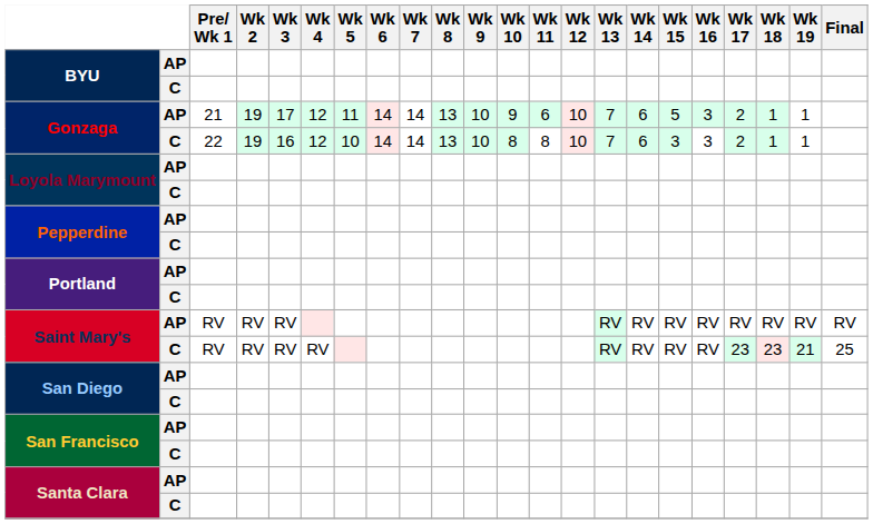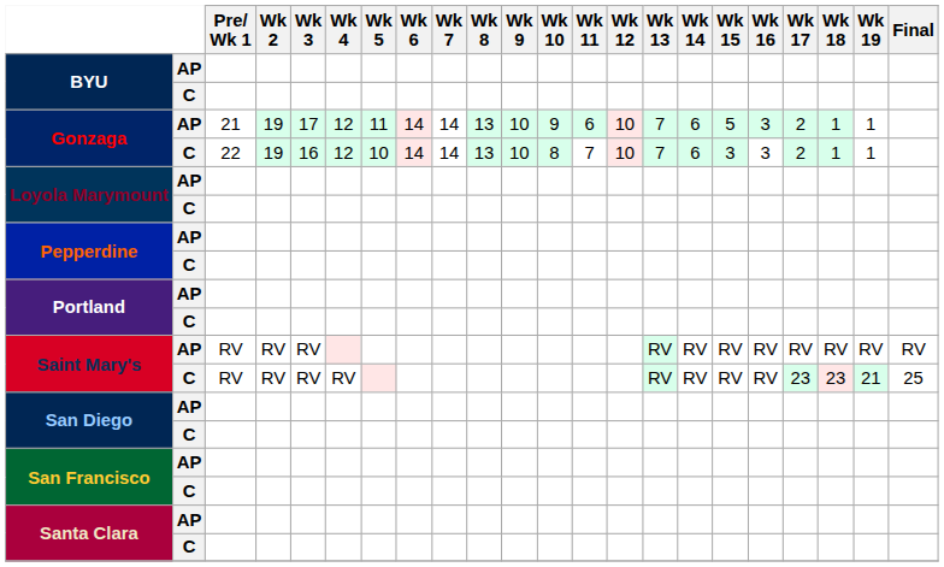 <table class="wikitable" style="white-space:nowrap;font-size:90%;">
 <tr>
 <th colspan=2 style="background:white; border-top-style:hidden; border-left-style:hidden;"> </th>
 <th>Pre/<br>Wk 1</th>
 <th>Wk<br>2</th>
 <th>Wk<br>3</th>
 <th>Wk<br>4</th>
 <th>Wk<br>5</th>
 <th>Wk<br>6</th>
 <th>Wk<br>7</th>
 <th>Wk<br>8</th>
 <th>Wk<br>9</th>
 <th>Wk<br>10</th>
 <th>Wk<br>11</th>
 <th>Wk<br>12</th>
 <th>Wk<br>13</th>
 <th>Wk<br>14</th>
 <th>Wk<br>15</th>
 <th>Wk<br>16</th>
 <th>Wk<br>17</th>
 <th>Wk<br>18</th>
 <th>Wk<br>19</th>
 <th>Final</th>
 </tr>
 <tr style="text-align:center;">
 <th rowspan=2 style="background:#002654; color:#FFFFFF;">BYU</th>
 <th>AP</th>
 <td style="background:#FFF;"></td>
 <td style="background:#FFF;"></td>
 <td style="background:#FFF;"></td>
 <td style="background:#FFF;"></td>
 <td style="background:#FFF;"></td>
 <td style="background:#FFF;"></td>
 <td style="background:#FFF;"></td>
 <td style="background:#FFF;"></td>
 <td style="background:#FFF;"></td>
 <td style="background:#FFF;"></td>
 <td style="background:#FFF;"></td>
 <td style="background:#FFF;"></td>
 <td style="background:#FFF;"></td>
 <td style="background:#FFF;"></td>
 <td style="background:#FFF;"></td>
 <td style="background:#FFF;"></td>
 <td style="background:#FFF;"></td>
 <td style="background:#FFF;"></td>
 <td style="background:#FFF;"></td>
 <td style="background:#FFF;"></td>
 </tr>
 <tr style="text-align:center;">
 <th>C</th>
 <td style="background:#FFF;"></td>
 <td style="background:#FFF;"></td>
 <td style="background:#FFF;"></td>
 <td style="background:#FFF;"></td>
 <td style="background:#FFF;"></td>
 <td style="background:#FFF;"></td>
 <td style="background:#FFF;"></td>
 <td style="background:#FFF;"></td>
 <td style="background:#FFF;"></td>
 <td style="background:#FFF;"></td>
 <td style="background:#FFF;"></td>
 <td style="background:#FFF;"></td>
 <td style="background:#FFF;"></td>
 <td style="background:#FFF;"></td>
 <td style="background:#FFF;"></td>
 <td style="background:#FFF;"></td>
 <td style="background:#FFF;"></td>
 <td style="background:#FFF;"></td>
 <td style="background:#FFF;"></td>
 <td style="background:#FFF;"></td>
 </tr>
 <tr style="text-align:center;">
 <th rowspan=2 style="background:#002469; color:#FF0000;">Gonzaga</th>
 <th>AP</th>
 <td style="background:#FFF;">21</td>
 <td style="background:#D8FFEB;">19</td>
 <td style="background:#D8FFEB;">17</td>
 <td style="background:#D8FFEB;">12</td>
 <td style="background:#D8FFEB;">11</td>
 <td style="background:#FFE6E6;">14</td>
 <td style="background:#FFF;">14</td>
 <td style="background:#D8FFEB;">13</td>
 <td style="background:#D8FFEB;">10</td>
 <td style="background:#D8FFEB;">9</td>
 <td style="background:#D8FFEB;">6</td>
 <td style="background:#FFE6E6;">10</td>
 <td style="background:#D8FFEB;">7</td>
 <td style="background:#D8FFEB;">6</td>
 <td style="background:#D8FFEB;">5</td>
 <td style="background:#D8FFEB;">3</td>
 <td style="background:#D8FFEB;">2</td>
 <td style="background:#D8FFEB;">1</td>
 <td style="background:#FFF;">1</td>
 <td style="background:#FFF;"></td>
 </tr>
 <tr style="text-align:center;">
 <th>C</th>
 <td style="background:#FFF;">22</td>
 <td style="background:#D8FFEB;">19</td>
 <td style="background:#D8FFEB;">16</td>
 <td style="background:#D8FFEB;">12</td>
 <td style="background:#D8FFEB;">10</td>
 <td style="background:#FFE6E6;">14</td>
 <td style="background:#FFF;">14</td>
 <td style="background:#D8FFEB;">13</td>
 <td style="background:#D8FFEB;">10</td>
 <td style="background:#D8FFEB;">8</td>
-<td style="background:#FFF;">8</td>
+<td style="background:#FFF;">7</td>
 <td style="background:#FFE6E6;">10</td>
 <td style="background:#D8FFEB;">7</td>
 <td style="background:#D8FFEB;">6</td>
 <td style="background:#D8FFEB;">3</td>
 <td style="background:#FFF;">3</td>
 <td style="background:#D8FFEB;">2</td>
 <td style="background:#D8FFEB;">1</td>
 <td style="background:#FFF;">1</td>
 <td style="background:#FFF;"></td>
 </tr>
 <tr style="text-align:center;">
 <th rowspan=2 style="background:#00345B; color:#8E0028;">Loyola Marymount</th>
 <th>AP</th>
 <td style="background:#FFF;"></td>
 <td style="background:#FFF;"></td>
 <td style="background:#FFF;"></td>
 <td style="background:#FFF;"></td>
 <td style="background:#FFF;"></td>
 <td style="background:#FFF;"></td>
 <td style="background:#FFF;"></td>
 <td style="background:#FFF;"></td>
 <td style="background:#FFF;"></td>
 <td style="background:#FFF;"></td>
 <td style="background:#FFF;"></td>
 <td style="background:#FFF;"></td>
 <td style="background:#FFF;"></td>
 <td style="background:#FFF;"></td>
 <td style="background:#FFF;"></td>
 <td style="background:#FFF;"></td>
 <td style="background:#FFF;"></td>
 <td style="background:#FFF;"></td>
 <td style="background:#FFF;"></td>
 <td style="background:#FFF;"></td>
 </tr>
 <tr style="text-align:center;">
 <th>C</th>
 <td style="background:#FFF;"></td>
 <td style="background:#FFF;"></td>
 <td style="background:#FFF;"></td>
 <td style="background:#FFF;"></td>
 <td style="background:#FFF;"></td>
 <td style="background:#FFF;"></td>
 <td style="background:#FFF;"></td>
 <td style="background:#FFF;"></td>
 <td style="background:#FFF;"></td>
 <td style="background:#FFF;"></td>
 <td style="background:#FFF;"></td>
 <td style="background:#FFF;"></td>
 <td style="background:#FFF;"></td>
 <td style="background:#FFF;"></td>
 <td style="background:#FFF;"></td>
 <td style="background:#FFF;"></td>
 <td style="background:#FFF;"></td>
 <td style="background:#FFF;"></td>
 <td style="background:#FFF;"></td>
 <td style="background:#FFF;"></td>
 </tr>
 <tr style="text-align:center;">
 <th rowspan=2 style="background:#0021A5; color:#FF6200;">Pepperdine</th>
 <th>AP</th>
 <td style="background:#FFF;"></td>
 <td style="background:#FFF;"></td>
 <td style="background:#FFF;"></td>
 <td style="background:#FFF;"></td>
 <td style="background:#FFF;"></td>
 <td style="background:#FFF;"></td>
 <td style="background:#FFF;"></td>
 <td style="background:#FFF;"></td>
 <td style="background:#FFF;"></td>
 <td style="background:#FFF;"></td>
 <td style="background:#FFF;"></td>
 <td style="background:#FFF;"></td>
 <td style="background:#FFF;"></td>
 <td style="background:#FFF;"></td>
 <td style="background:#FFF;"></td>
 <td style="background:#FFF;"></td>
 <td style="background:#FFF;"></td>
 <td style="background:#FFF;"></td>
 <td style="background:#FFF;"></td>
 <td style="background:#FFF;"></td>
 </tr>
 <tr style="text-align:center;">
 <th>C</th>
 <td style="background:#FFF;"></td>
 <td style="background:#FFF;"></td>
 <td style="background:#FFF;"></td>
 <td style="background:#FFF;"></td>
 <td style="background:#FFF;"></td>
 <td style="background:#FFF;"></td>
 <td style="background:#FFF;"></td>
 <td style="background:#FFF;"></td>
 <td style="background:#FFF;"></td>
 <td style="background:#FFF;"></td>
 <td style="background:#FFF;"></td>
 <td style="background:#FFF;"></td>
 <td style="background:#FFF;"></td>
 <td style="background:#FFF;"></td>
 <td style="background:#FFF;"></td>
 <td style="background:#FFF;"></td>
 <td style="background:#FFF;"></td>
 <td style="background:#FFF;"></td>
 <td style="background:#FFF;"></td>
 <td style="background:#FFF;"></td>
 </tr>
 <tr style="text-align:center;">
 <th rowspan=2 style="background:#461D7C; color:#FFFFFF;">Portland</th>
 <th>AP</th>
 <td style="background:#FFF;"></td>
 <td style="background:#FFF;"></td>
 <td style="background:#FFF;"></td>
 <td style="background:#FFF;"></td>
 <td style="background:#FFF;"></td>
 <td style="background:#FFF;"></td>
 <td style="background:#FFF;"></td>
 <td style="background:#FFF;"></td>
 <td style="background:#FFF;"></td>
 <td style="background:#FFF;"></td>
 <td style="background:#FFF;"></td>
 <td style="background:#FFF;"></td>
 <td style="background:#FFF;"></td>
 <td style="background:#FFF;"></td>
 <td style="background:#FFF;"></td>
 <td style="background:#FFF;"></td>
 <td style="background:#FFF;"></td>
 <td style="background:#FFF;"></td>
 <td style="background:#FFF;"></td>
 <td style="background:#FFF;"></td>
 </tr>
 <tr style="text-align:center;">
 <th>C</th>
 <td style="background:#FFF;"></td>
 <td style="background:#FFF;"></td>
 <td style="background:#FFF;"></td>
 <td style="background:#FFF;"></td>
 <td style="background:#FFF;"></td>
 <td style="background:#FFF;"></td>
 <td style="background:#FFF;"></td>
 <td style="background:#FFF;"></td>
 <td style="background:#FFF;"></td>
 <td style="background:#FFF;"></td>
 <td style="background:#FFF;"></td>
 <td style="background:#FFF;"></td>
 <td style="background:#FFF;"></td>
 <td style="background:#FFF;"></td>
 <td style="background:#FFF;"></td>
 <td style="background:#FFF;"></td>
 <td style="background:#FFF;"></td>
 <td style="background:#FFF;"></td>
 <td style="background:#FFF;"></td>
 <td style="background:#FFF;"></td>
 </tr>
 <tr style="text-align:center;">
 <th rowspan=2 style="background:#D80024; color:#06315B;">Saint Mary's</th>
 <th>AP</th>
 <td style="background:#FFF;">RV</td>
 <td style="background:#FFF;">RV</td>
 <td style="background:#FFF;">RV</td>
 <td style="background:#FFE6E6;"></td>
 <td style="background:#FFF;"></td>
 <td style="background:#FFF;"></td>
 <td style="background:#FFF;"></td>
 <td style="background:#FFF;"></td>
 <td style="background:#FFF;"></td>
 <td style="background:#FFF;"></td>
 <td style="background:#FFF;"></td>
 <td style="background:#FFF;"></td>
 <td style="background:#D8FFEB;">RV</td>
 <td style="background:#FFF;">RV</td>
 <td style="background:#FFF;">RV</td>
 <td style="background:#FFF;">RV</td>
 <td style="background:#FFF;">RV</td>
 <td style="background:#FFF;">RV</td>
 <td style="background:#FFF;">RV</td>
 <td style="background:#FFF;">RV</td>
 </tr>
 <tr style="text-align:center;">
 <th>C</th>
 <td style="background:#FFF;">RV</td>
 <td style="background:#FFF;">RV</td>
 <td style="background:#FFF;">RV</td>
 <td style="background:#FFF;">RV</td>
 <td style="background:#FFE6E6;"></td>
 <td style="background:#FFF;"></td>
 <td style="background:#FFF;"></td>
 <td style="background:#FFF;"></td>
 <td style="background:#FFF;"></td>
 <td style="background:#FFF;"></td>
 <td style="background:#FFF;"></td>
 <td style="background:#FFF;"></td>
 <td style="background:#D8FFEB;">RV</td>
 <td style="background:#FFF;">RV</td>
 <td style="background:#FFF;">RV</td>
 <td style="background:#FFF;">RV</td>
 <td style="background:#D8FFEB;">23</td>
 <td style="background:#ffe6e6;">23</td>
 <td style="background:#D8FFEB;">21</td>
 <td style="background:#FFF;">25</td>
 </tr>
 <tr style="text-align:center;">
 <th rowspan=2 style="background:#002654; color:#97CAFF;">San Diego</th>
 <th>AP</th>
 <td style="background:#FFF;"></td>
 <td style="background:#FFF;"></td>
 <td style="background:#FFF;"></td>
 <td style="background:#FFF;"></td>
 <td style="background:#FFF;"></td>
 <td style="background:#FFF;"></td>
 <td style="background:#FFF;"></td>
 <td style="background:#FFF;"></td>
 <td style="background:#FFF;"></td>
 <td style="background:#FFF;"></td>
 <td style="background:#FFF;"></td>
 <td style="background:#FFF;"></td>
 <td style="background:#FFF;"></td>
 <td style="background:#FFF;"></td>
 <td style="background:#FFF;"></td>
 <td style="background:#FFF;"></td>
 <td style="background:#FFF;"></td>
 <td style="background:#FFF;"></td>
 <td style="background:#FFF;"></td>
 <td style="background:#FFF;"></td>
 </tr>
 <tr style="text-align:center;">
 <th>C</th>
 <td style="background:#FFF;"></td>
 <td style="background:#FFF;"></td>
 <td style="background:#FFF;"></td>
 <td style="background:#FFF;"></td>
 <td style="background:#FFF;"></td>
 <td style="background:#FFF;"></td>
 <td style="background:#FFF;"></td>
 <td style="background:#FFF;"></td>
 <td style="background:#FFF;"></td>
 <td style="background:#FFF;"></td>
 <td style="background:#FFF;"></td>
 <td style="background:#FFF;"></td>
 <td style="background:#FFF;"></td>
 <td style="background:#FFF;"></td>
 <td style="background:#FFF;"></td>
 <td style="background:#FFF;"></td>
 <td style="background:#FFF;"></td>
 <td style="background:#FFF;"></td>
 <td style="background:#FFF;"></td>
 <td style="background:#FFF;"></td>
 </tr>
 <tr style="text-align:center;">
 <th rowspan=2 style="background:#006633; color:#FFCC33;">San Francisco</th>
 <th>AP</th>
 <td style="background:#FFF;"></td>
 <td style="background:#FFF;"></td>
 <td style="background:#FFF;"></td>
 <td style="background:#FFF;"></td>
 <td style="background:#FFF;"></td>
 <td style="background:#FFF;"></td>
 <td style="background:#FFF;"></td>
 <td style="background:#FFF;"></td>
 <td style="background:#FFF;"></td>
 <td style="background:#FFF;"></td>
 <td style="background:#FFF;"></td>
 <td style="background:#FFF;"></td>
 <td style="background:#FFF;"></td>
 <td style="background:#FFF;"></td>
 <td style="background:#FFF;"></td>
 <td style="background:#FFF;"></td>
 <td style="background:#FFF;"></td>
 <td style="background:#FFF;"></td>
 <td style="background:#FFF;"></td>
 <td style="background:#FFF;"></td>
 </tr>
 <tr style="text-align:center;">
 <th>C</th>
 <td style="background:#FFF;"></td>
 <td style="background:#FFF;"></td>
 <td style="background:#FFF;"></td>
 <td style="background:#FFF;"></td>
 <td style="background:#FFF;"></td>
 <td style="background:#FFF;"></td>
 <td style="background:#FFF;"></td>
 <td style="background:#FFF;"></td>
 <td style="background:#FFF;"></td>
 <td style="background:#FFF;"></td>
 <td style="background:#FFF;"></td>
 <td style="background:#FFF;"></td>
 <td style="background:#FFF;"></td>
 <td style="background:#FFF;"></td>
 <td style="background:#FFF;"></td>
 <td style="background:#FFF;"></td>
 <td style="background:#FFF;"></td>
 <td style="background:#FFF;"></td>
 <td style="background:#FFF;"></td>
 <td style="background:#FFF;"></td>
 </tr>
 <tr style="text-align:center;">
 <th rowspan=2 style="background:#AA003D; color:#F0E8C4;">Santa Clara</th>
 <th>AP</th>
 <td style="background:#FFF;"></td>
 <td style="background:#FFF;"></td>
 <td style="background:#FFF;"></td>
 <td style="background:#FFF;"></td>
 <td style="background:#FFF;"></td>
 <td style="background:#FFF;"></td>
 <td style="background:#FFF;"></td>
 <td style="background:#FFF;"></td>
 <td style="background:#FFF;"></td>
 <td style="background:#FFF;"></td>
 <td style="background:#FFF;"></td>
 <td style="background:#FFF;"></td>
 <td style="background:#FFF;"></td>
 <td style="background:#FFF;"></td>
 <td style="background:#FFF;"></td>
 <td style="background:#FFF;"></td>
 <td style="background:#FFF;"></td>
 <td style="background:#FFF;"></td>
 <td style="background:#FFF;"></td>
 <td style="background:#FFF;"></td>
 </tr>
 <tr style="text-align:center;">
 <th>C</th>
 <td style="background:#FFF;"></td>
 <td style="background:#FFF;"></td>
 <td style="background:#FFF;"></td>
 <td style="background:#FFF;"></td>
 <td style="background:#FFF;"></td>
 <td style="background:#FFF;"></td>
 <td style="background:#FFF;"></td>
 <td style="background:#FFF;"></td>
 <td style="background:#FFF;"></td>
 <td style="background:#FFF;"></td>
 <td style="background:#FFF;"></td>
 <td style="background:#FFF;"></td>
 <td style="background:#FFF;"></td>
 <td style="background:#FFF;"></td>
 <td style="background:#FFF;"></td>
 <td style="background:#FFF;"></td>
 <td style="background:#FFF;"></td>
 <td style="background:#FFF;"></td>
 <td style="background:#FFF;"></td>
 <td style="background:#FFF;"></td>
 </tr>
 <tr>
 </tr>
 </table>
